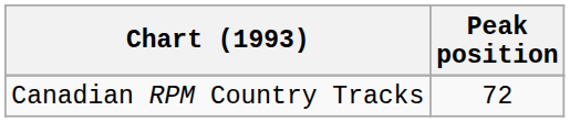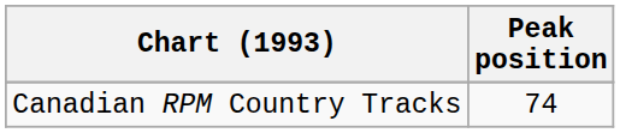 <table class="wikitable sortable">
 <tr>
 <th align="left">Chart (1993)</th>
 <th align="center">Peak<br>position</th>
 </tr>
 <tr>
 </tr>
 <tr>
 <td align="left">Canadian <em>RPM</em> Country Tracks</td>
-<td align="center">72</td>
+<td align="center">74</td>
 </tr>
 </table>
